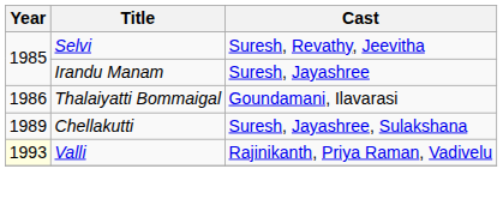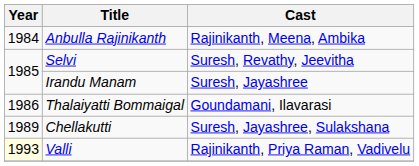 <table class="wikitable">
 <tr style="background:#ccc; text-align:center;">
 <th><strong>Year</strong></th>
 <th><strong>Title</strong></th>
 <th><strong>Cast</strong></th>
+</tr>
+<tr>
+<td>1984</td>
+<td><em><a href='#'>Anbulla Rajinikanth</a></em></td>
+<td><a href='#'>Rajinikanth</a>, <a href='#'>Meena</a>, <a href='#'>Ambika</a></td>
 </tr>
 <tr>
 <td rowspan="2">1985</td>
 <td><em><a href='#'>Selvi</a></em></td>
 <td><a href='#'>Suresh</a>, <a href='#'>Revathy</a>, <a href='#'>Jeevitha</a></td>
 </tr>
 <tr>
 <td><em>Irandu Manam</em></td>
 <td><a href='#'>Suresh</a>, <a href='#'>Jayashree</a></td>
 </tr>
 <tr>
 <td>1986</td>
 <td><em>Thalaiyatti Bommaigal</em></td>
 <td><a href='#'>Goundamani</a>, Ilavarasi</td>
 </tr>
 <tr>
 <td>1989</td>
 <td><em>Chellakutti</em></td>
 <td><a href='#'>Suresh</a>, <a href='#'>Jayashree</a>, <a href='#'>Sulakshana</a></td>
 </tr>
 <tr>
 <td style="background: lightyellow;">1993</td>
 <td><em><a href='#'>Valli</a></em></td>
 <td><a href='#'>Rajinikanth</a>, <a href='#'>Priya Raman</a>, <a href='#'>Vadivelu</a></td>
 </tr>
 <tr>
 </tr>
 </table>
